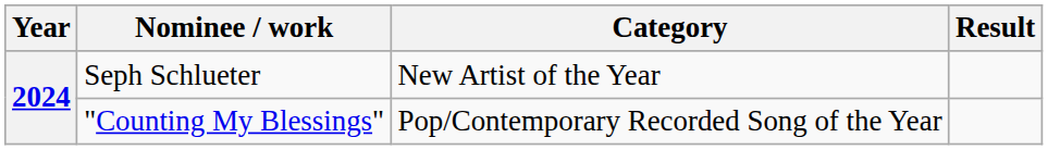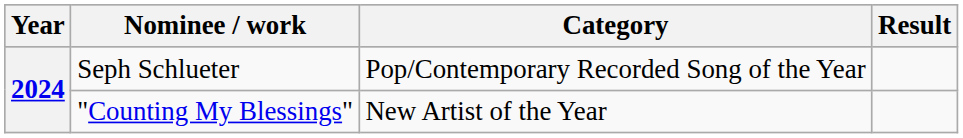 <table class="wikitable plainrowheaders">
 <tr>
 <th>Year</th>
 <th>Nominee / work</th>
 <th>Category</th>
 <th>Result</th>
 </tr>
 <tr>
 <th rowspan="2" scope="row"><a href='#'>2024</a></th>
 <td>Seph Schlueter</td>
-<td>New Artist of the Year</td>
+<td>Pop/Contemporary Recorded Song of the Year</td>
 <td></td>
 </tr>
 <tr>
 <td>"<a href='#'>Counting My Blessings</a>"</td>
-<td>Pop/Contemporary Recorded Song of the Year</td>
+<td>New Artist of the Year</td>
 <td></td>
 </tr>
 </table>
